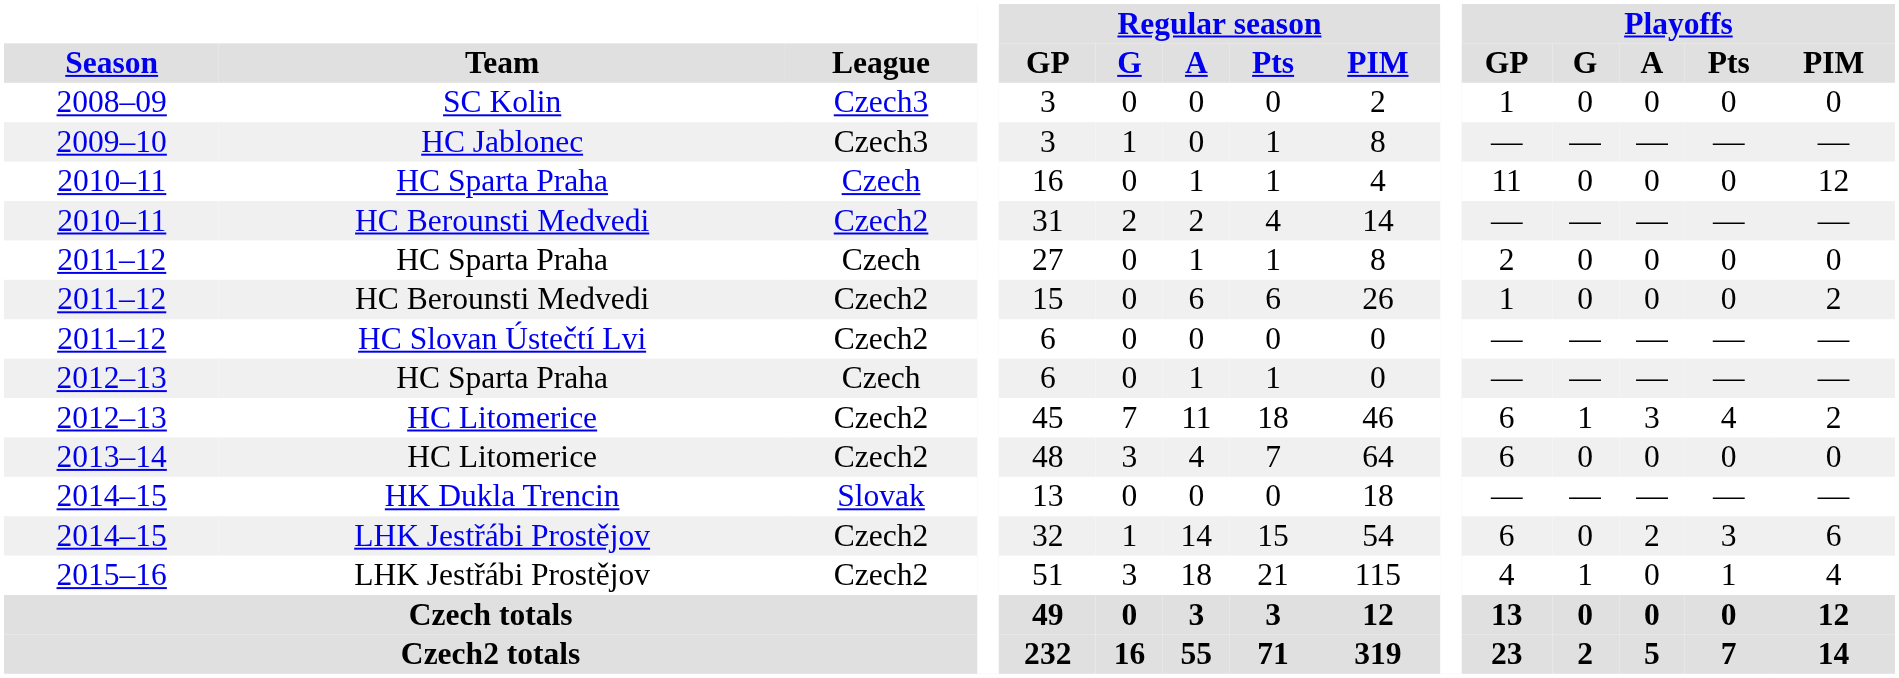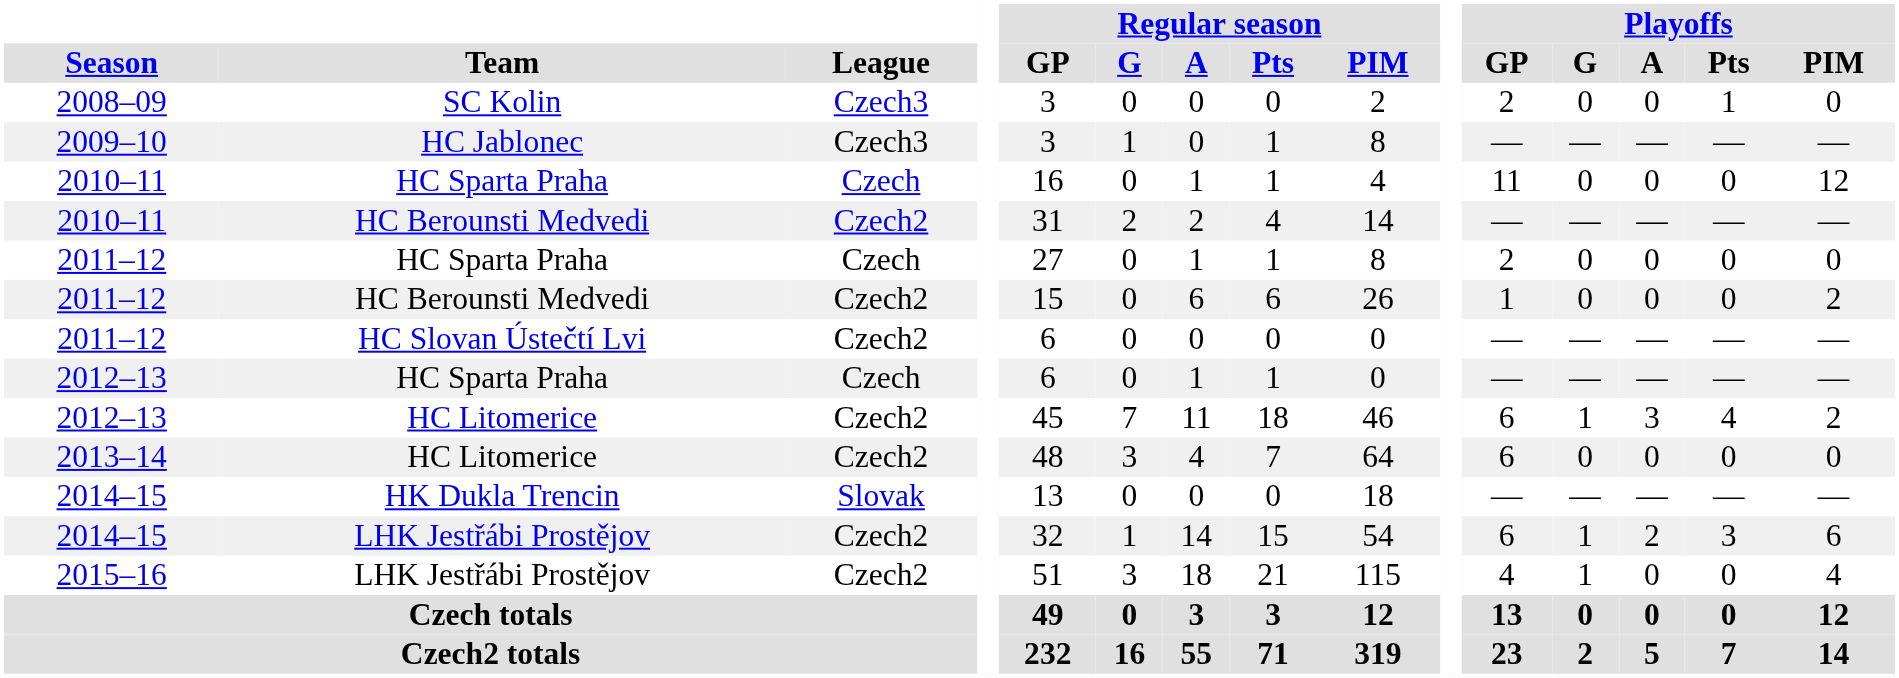 <table border="0" cellpadding="1" cellspacing="0" style="text-align:center; width:60em">
 <tr bgcolor="#e0e0e0">
 <th colspan="3" bgcolor="#ffffff"> </th>
 <th rowspan="99" bgcolor="#ffffff"> </th>
 <th colspan="5"><a href='#'>Regular season</a></th>
 <th rowspan="99" bgcolor="#ffffff"> </th>
 <th colspan="5"><a href='#'>Playoffs</a></th>
 </tr>
 <tr bgcolor="#e0e0e0">
 <th><a href='#'>Season</a></th>
 <th>Team</th>
 <th>League</th>
 <th>GP</th>
 <th><a href='#'>G</a></th>
 <th><a href='#'>A</a></th>
 <th><a href='#'>Pts</a></th>
 <th><a href='#'>PIM</a></th>
 <th>GP</th>
 <th>G</th>
 <th>A</th>
 <th>Pts</th>
 <th>PIM</th>
 </tr>
 <tr>
 <td><a href='#'>2008–09</a></td>
 <td><a href='#'>SC Kolin</a></td>
 <td><a href='#'>Czech3</a></td>
 <td>3</td>
 <td>0</td>
 <td>0</td>
 <td>0</td>
 <td>2</td>
-<td>1</td>
+<td>2</td>
 <td>0</td>
 <td>0</td>
-<td>0</td>
+<td>1</td>
 <td>0</td>
 </tr>
 <tr bgcolor="#f0f0f0">
 <td><a href='#'>2009–10</a></td>
 <td><a href='#'>HC Jablonec</a></td>
 <td>Czech3</td>
 <td>3</td>
 <td>1</td>
 <td>0</td>
 <td>1</td>
 <td>8</td>
 <td>—</td>
 <td>—</td>
 <td>—</td>
 <td>—</td>
 <td>—</td>
 </tr>
 <tr>
 <td><a href='#'>2010–11</a></td>
 <td><a href='#'>HC Sparta Praha</a></td>
 <td><a href='#'>Czech</a></td>
 <td>16</td>
 <td>0</td>
 <td>1</td>
 <td>1</td>
 <td>4</td>
 <td>11</td>
 <td>0</td>
 <td>0</td>
 <td>0</td>
 <td>12</td>
 </tr>
 <tr bgcolor="#f0f0f0">
 <td><a href='#'>2010–11</a></td>
 <td><a href='#'>HC Berounsti Medvedi</a></td>
 <td><a href='#'>Czech2</a></td>
 <td>31</td>
 <td>2</td>
 <td>2</td>
 <td>4</td>
 <td>14</td>
 <td>—</td>
 <td>—</td>
 <td>—</td>
 <td>—</td>
 <td>—</td>
 </tr>
 <tr>
 <td><a href='#'>2011–12</a></td>
 <td>HC Sparta Praha</td>
 <td>Czech</td>
 <td>27</td>
 <td>0</td>
 <td>1</td>
 <td>1</td>
 <td>8</td>
 <td>2</td>
 <td>0</td>
 <td>0</td>
 <td>0</td>
 <td>0</td>
 </tr>
 <tr bgcolor="#f0f0f0">
 <td><a href='#'>2011–12</a></td>
 <td>HC Berounsti Medvedi</td>
 <td>Czech2</td>
 <td>15</td>
 <td>0</td>
 <td>6</td>
 <td>6</td>
 <td>26</td>
 <td>1</td>
 <td>0</td>
 <td>0</td>
 <td>0</td>
 <td>2</td>
 </tr>
 <tr>
 <td><a href='#'>2011–12</a></td>
 <td><a href='#'>HC Slovan Ústečtí Lvi</a></td>
 <td>Czech2</td>
 <td>6</td>
 <td>0</td>
 <td>0</td>
 <td>0</td>
 <td>0</td>
 <td>—</td>
 <td>—</td>
 <td>—</td>
 <td>—</td>
 <td>—</td>
 </tr>
 <tr bgcolor="#f0f0f0">
 <td><a href='#'>2012–13</a></td>
 <td>HC Sparta Praha</td>
 <td>Czech</td>
 <td>6</td>
 <td>0</td>
 <td>1</td>
 <td>1</td>
 <td>0</td>
 <td>—</td>
 <td>—</td>
 <td>—</td>
 <td>—</td>
 <td>—</td>
 </tr>
 <tr>
 <td><a href='#'>2012–13</a></td>
 <td><a href='#'>HC Litomerice</a></td>
 <td>Czech2</td>
 <td>45</td>
 <td>7</td>
 <td>11</td>
 <td>18</td>
 <td>46</td>
 <td>6</td>
 <td>1</td>
 <td>3</td>
 <td>4</td>
 <td>2</td>
 </tr>
 <tr bgcolor="#f0f0f0">
 <td><a href='#'>2013–14</a></td>
 <td>HC Litomerice</td>
 <td>Czech2</td>
 <td>48</td>
 <td>3</td>
 <td>4</td>
 <td>7</td>
 <td>64</td>
 <td>6</td>
 <td>0</td>
 <td>0</td>
 <td>0</td>
 <td>0</td>
 </tr>
 <tr>
 <td><a href='#'>2014–15</a></td>
 <td><a href='#'>HK Dukla Trencin</a></td>
 <td><a href='#'>Slovak</a></td>
 <td>13</td>
 <td>0</td>
 <td>0</td>
 <td>0</td>
 <td>18</td>
 <td>—</td>
 <td>—</td>
 <td>—</td>
 <td>—</td>
 <td>—</td>
 </tr>
 <tr bgcolor="#f0f0f0">
 <td><a href='#'>2014–15</a></td>
 <td><a href='#'>LHK Jestřábi Prostějov</a></td>
 <td>Czech2</td>
 <td>32</td>
 <td>1</td>
 <td>14</td>
 <td>15</td>
 <td>54</td>
 <td>6</td>
-<td>0</td>
+<td>1</td>
 <td>2</td>
 <td>3</td>
 <td>6</td>
 </tr>
 <tr>
 <td><a href='#'>2015–16</a></td>
 <td>LHK Jestřábi Prostějov</td>
 <td>Czech2</td>
 <td>51</td>
 <td>3</td>
 <td>18</td>
 <td>21</td>
 <td>115</td>
 <td>4</td>
 <td>1</td>
 <td>0</td>
-<td>1</td>
+<td>0</td>
 <td>4</td>
 </tr>
 <tr>
 </tr>
 <tr ALIGN="center" bgcolor="#e0e0e0">
 <th colspan="3">Czech totals</th>
 <th ALIGN="center">49</th>
 <th ALIGN="center">0</th>
 <th ALIGN="center">3</th>
 <th ALIGN="center">3</th>
 <th ALIGN="center">12</th>
 <th ALIGN="center">13</th>
 <th ALIGN="center">0</th>
 <th ALIGN="center">0</th>
 <th ALIGN="center">0</th>
 <th ALIGN="center">12</th>
 </tr>
 <tr>
 </tr>
 <tr ALIGN="center" bgcolor="#e0e0e0">
 <th colspan="3">Czech2 totals</th>
 <th ALIGN="center">232</th>
 <th ALIGN="center">16</th>
 <th ALIGN="center">55</th>
 <th ALIGN="center">71</th>
 <th ALIGN="center">319</th>
 <th ALIGN="center">23</th>
 <th ALIGN="center">2</th>
 <th ALIGN="center">5</th>
 <th ALIGN="center">7</th>
 <th ALIGN="center">14</th>
 </tr>
 </table>
